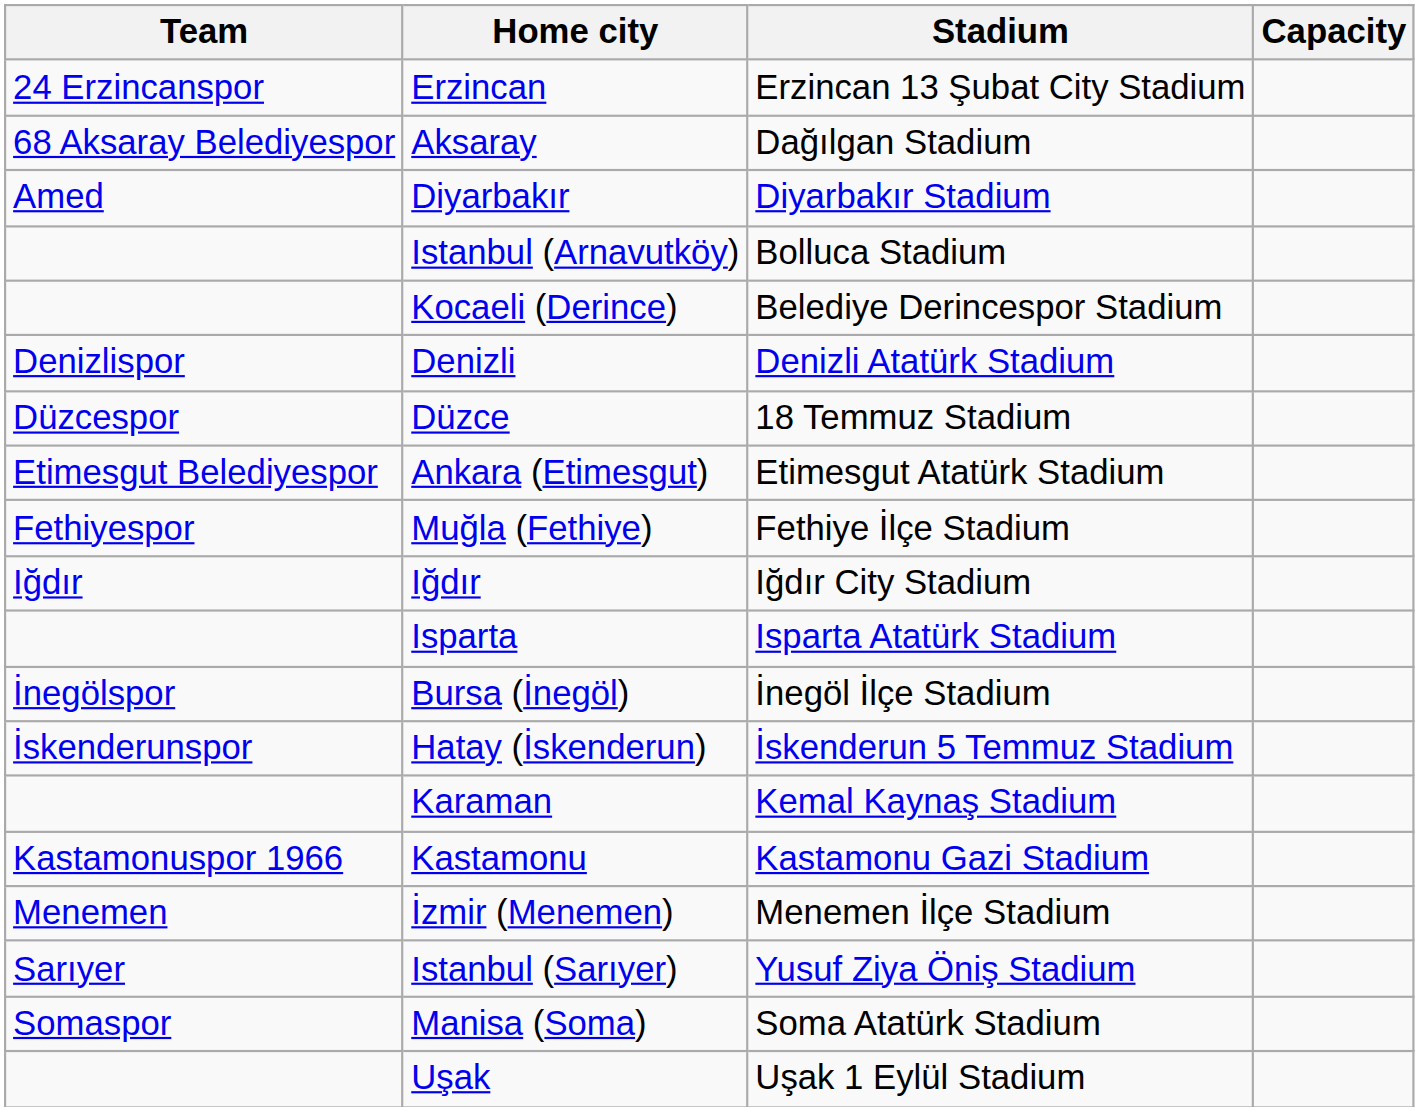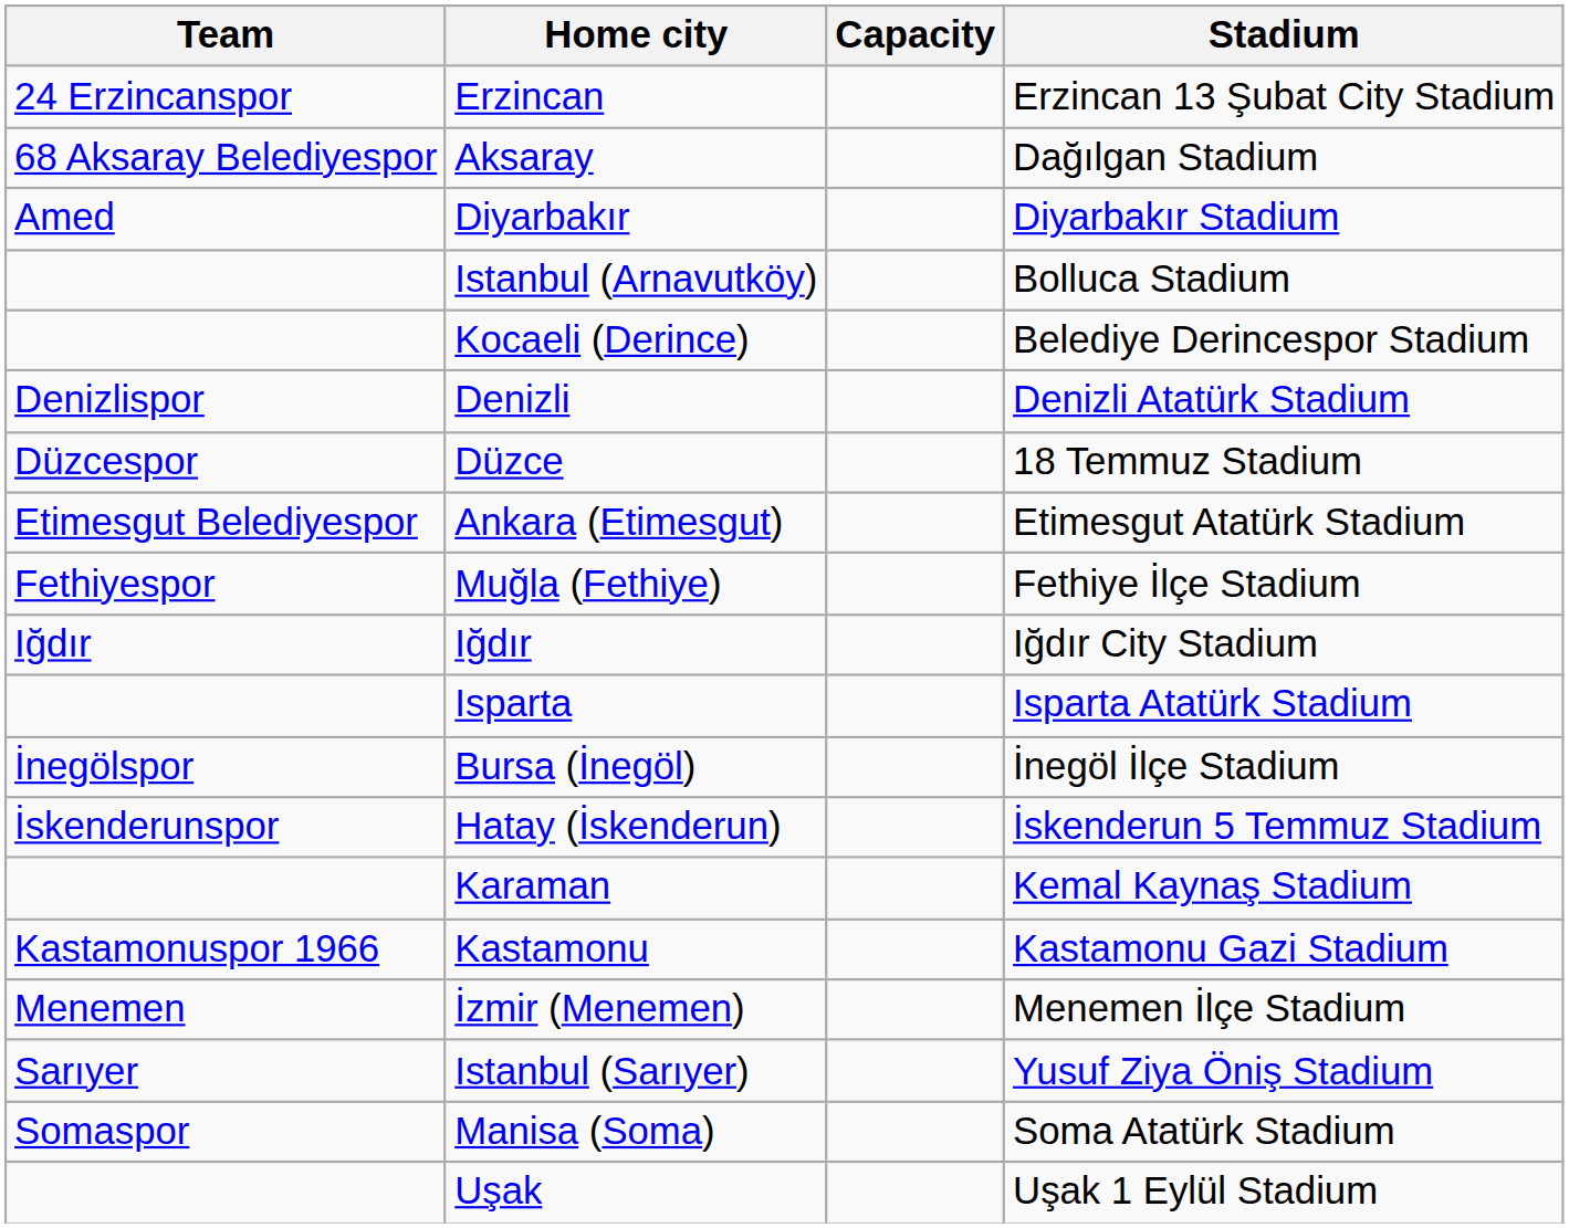 <table class="wikitable sortable" style="text-align: left;">
 <tr>
 <th>Team</th>
 <th>Home city</th>
+<th>Capacity</th>
 <th>Stadium</th>
-<th>Capacity</th>
 </tr>
 <tr>
 <td><a href='#'>24 Erzincanspor</a></td>
 <td><a href='#'>Erzincan</a></td>
+<td align=center></td>
 <td>Erzincan 13 Şubat City Stadium</td>
-<td align=center></td>
 </tr>
 <tr>
 <td><a href='#'>68 Aksaray Belediyespor</a></td>
 <td><a href='#'>Aksaray</a></td>
+<td align=center></td>
 <td>Dağılgan Stadium</td>
-<td align=center></td>
 </tr>
 <tr>
 <td><a href='#'>Amed</a></td>
 <td><a href='#'>Diyarbakır</a></td>
+<td align=center></td>
 <td><a href='#'>Diyarbakır Stadium</a></td>
-<td align=center></td>
 </tr>
 <tr>
 <td></td>
 <td><a href='#'>Istanbul</a> (<a href='#'>Arnavutköy</a>)</td>
+<td align=center></td>
 <td>Bolluca Stadium</td>
-<td align=center></td>
 </tr>
 <tr>
 <td></td>
 <td><a href='#'>Kocaeli</a> (<a href='#'>Derince</a>)</td>
+<td align=center></td>
 <td>Belediye Derincespor Stadium</td>
-<td align=center></td>
 </tr>
 <tr>
 <td><a href='#'>Denizlispor</a></td>
 <td><a href='#'>Denizli</a></td>
+<td align="center"></td>
 <td><a href='#'>Denizli Atatürk Stadium</a></td>
-<td align="center"></td>
 </tr>
 <tr>
 <td><a href='#'>Düzcespor</a></td>
 <td><a href='#'>Düzce</a></td>
+<td align=center></td>
 <td>18 Temmuz Stadium</td>
-<td align=center></td>
 </tr>
 <tr>
 <td><a href='#'>Etimesgut Belediyespor</a></td>
 <td><a href='#'>Ankara</a> (<a href='#'>Etimesgut</a>)</td>
+<td align=center></td>
 <td>Etimesgut Atatürk Stadium</td>
-<td align=center></td>
 </tr>
 <tr>
 <td><a href='#'>Fethiyespor</a></td>
 <td><a href='#'>Muğla</a> (<a href='#'>Fethiye</a>)</td>
+<td align=center></td>
 <td>Fethiye İlçe Stadium</td>
-<td align=center></td>
 </tr>
 <tr>
 <td><a href='#'>Iğdır</a></td>
 <td><a href='#'>Iğdır</a></td>
+<td align=center></td>
 <td>Iğdır City Stadium</td>
-<td align=center></td>
 </tr>
 <tr>
 <td></td>
 <td><a href='#'>Isparta</a></td>
+<td align=center></td>
 <td><a href='#'>Isparta Atatürk Stadium</a></td>
-<td align=center></td>
 </tr>
 <tr>
 <td><a href='#'>İnegölspor</a></td>
 <td><a href='#'>Bursa</a> (<a href='#'>İnegöl</a>)</td>
+<td align=center></td>
 <td>İnegöl İlçe Stadium</td>
-<td align=center></td>
 </tr>
 <tr>
 <td><a href='#'>İskenderunspor</a></td>
 <td><a href='#'>Hatay</a> (<a href='#'>İskenderun</a>)</td>
+<td align=center></td>
 <td><a href='#'>İskenderun 5 Temmuz Stadium</a></td>
-<td align=center></td>
 </tr>
 <tr>
 <td></td>
 <td><a href='#'>Karaman</a></td>
+<td align=center></td>
 <td><a href='#'>Kemal Kaynaş Stadium</a></td>
-<td align=center></td>
 </tr>
 <tr>
 <td><a href='#'>Kastamonuspor 1966</a></td>
 <td><a href='#'>Kastamonu</a></td>
+<td align=center></td>
 <td><a href='#'>Kastamonu Gazi Stadium</a></td>
-<td align=center></td>
 </tr>
 <tr>
 <td><a href='#'>Menemen</a></td>
 <td><a href='#'>İzmir</a> (<a href='#'>Menemen</a>)</td>
+<td align=center></td>
 <td>Menemen İlçe Stadium</td>
-<td align=center></td>
 </tr>
 <tr>
 <td><a href='#'>Sarıyer</a></td>
 <td><a href='#'>Istanbul</a> (<a href='#'>Sarıyer</a>)</td>
+<td align=center></td>
 <td><a href='#'>Yusuf Ziya Öniş Stadium</a></td>
-<td align=center></td>
 </tr>
 <tr>
 <td><a href='#'>Somaspor</a></td>
 <td><a href='#'>Manisa</a> (<a href='#'>Soma</a>)</td>
+<td align=center></td>
 <td>Soma Atatürk Stadium</td>
-<td align=center></td>
 </tr>
 <tr>
 <td></td>
 <td><a href='#'>Uşak</a></td>
+<td align=center></td>
 <td>Uşak 1 Eylül Stadium</td>
-<td align=center></td>
 </tr>
 </table>
